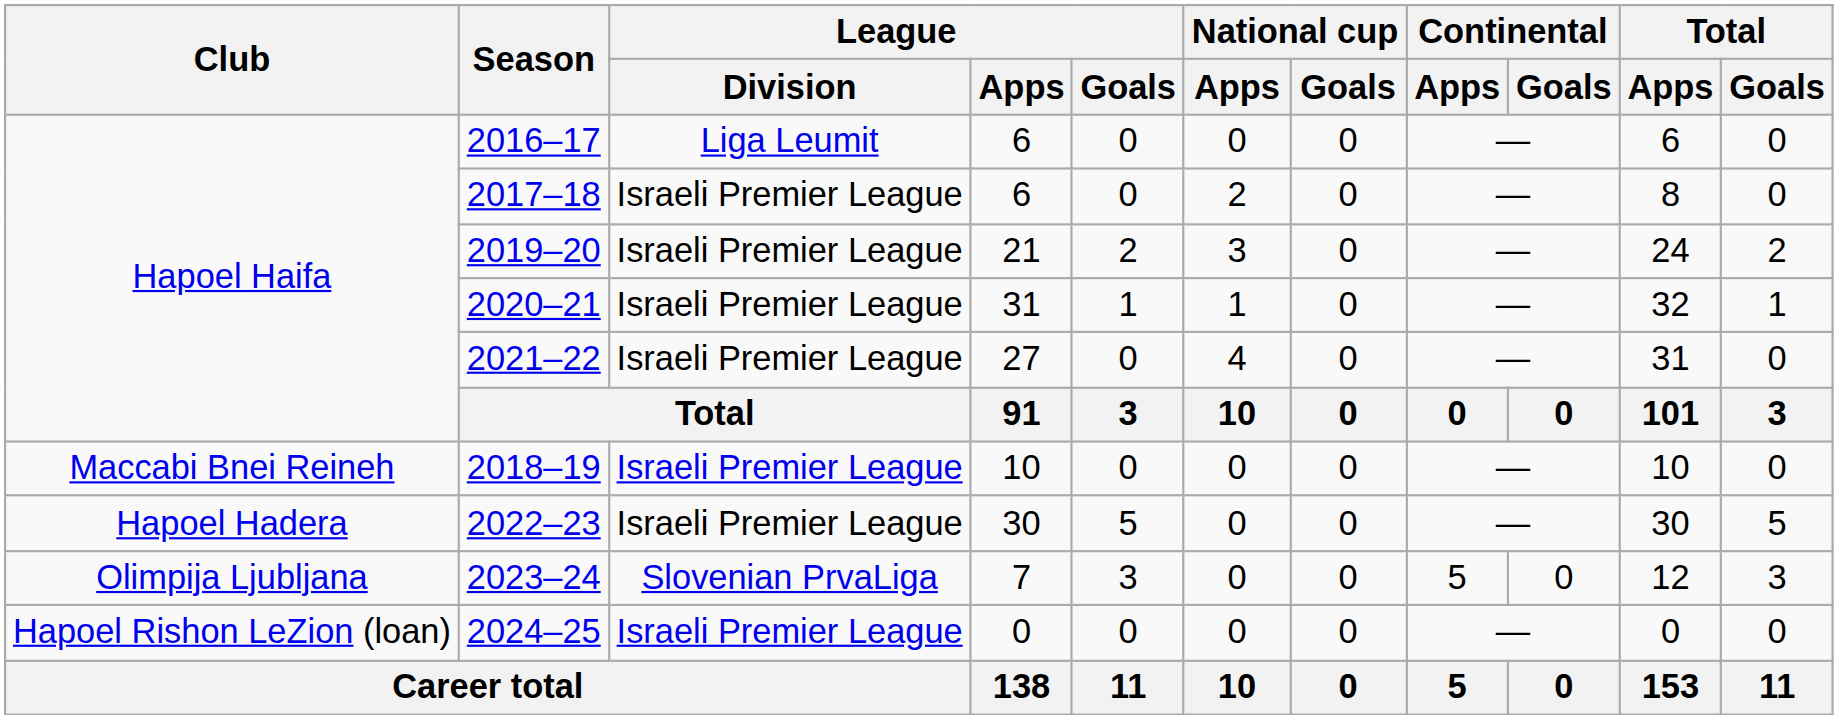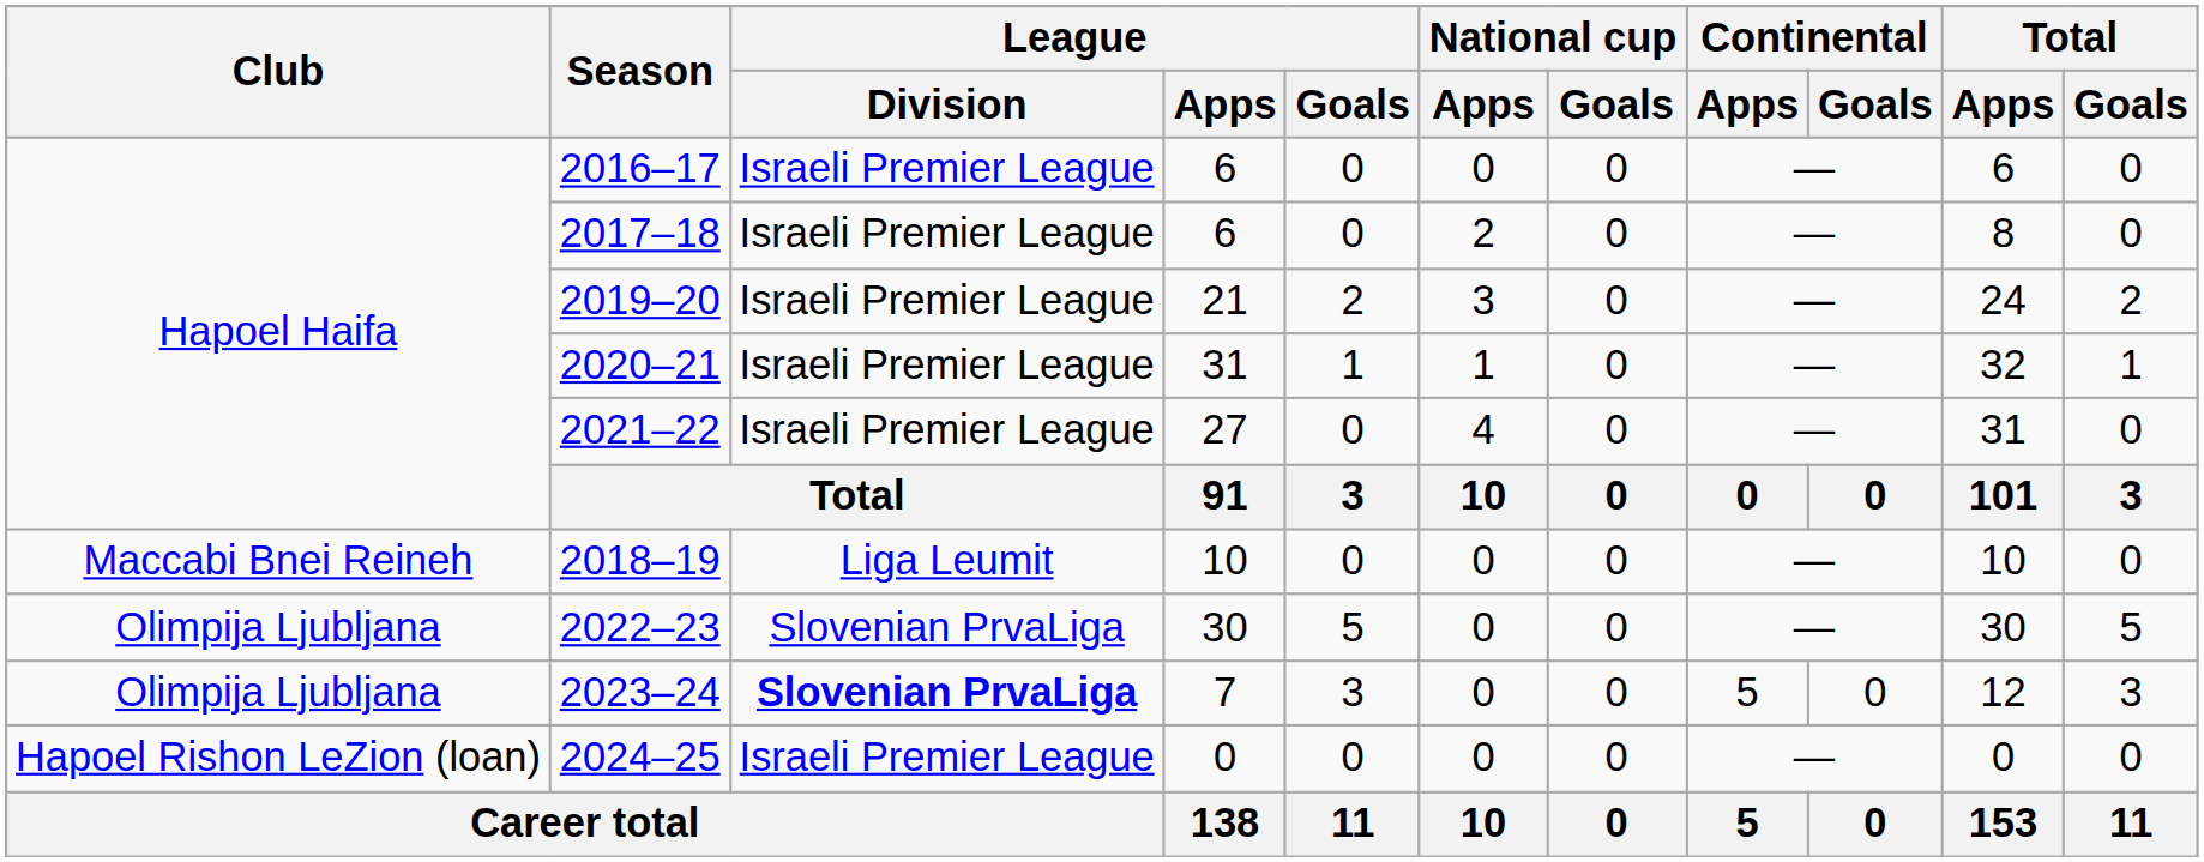 <table class="wikitable" style="text-align:center">
 <tr>
 <th rowspan="2">Club</th>
 <th rowspan="2">Season</th>
 <th colspan="3">League</th>
 <th colspan="2">National cup</th>
 <th colspan="2">Continental</th>
 <th colspan="2">Total</th>
 </tr>
 <tr>
 <th>Division</th>
 <th>Apps</th>
 <th>Goals</th>
 <th>Apps</th>
 <th>Goals</th>
 <th>Apps</th>
 <th>Goals</th>
 <th>Apps</th>
 <th>Goals</th>
 </tr>
 <tr>
 <td rowspan=6><a href='#'>Hapoel Haifa</a></td>
 <td><a href='#'>2016–17</a></td>
-<td><a href='#'>Liga Leumit</a></td>
+<td><a href='#'>Israeli Premier League</a></td>
 <td>6</td>
 <td>0</td>
 <td>0</td>
 <td>0</td>
 <td colspan="2">—</td>
 <td>6</td>
 <td>0</td>
 </tr>
 <tr>
 <td><a href='#'>2017–18</a></td>
 <td>Israeli Premier League</td>
 <td>6</td>
 <td>0</td>
 <td>2</td>
 <td>0</td>
 <td colspan="2">—</td>
 <td>8</td>
 <td>0</td>
 </tr>
 <tr>
 <td><a href='#'>2019–20</a></td>
 <td>Israeli Premier League</td>
 <td>21</td>
 <td>2</td>
 <td>3</td>
 <td>0</td>
 <td colspan="2">—</td>
 <td>24</td>
 <td>2</td>
 </tr>
 <tr>
 <td><a href='#'>2020–21</a></td>
 <td>Israeli Premier League</td>
 <td>31</td>
 <td>1</td>
 <td>1</td>
 <td>0</td>
 <td colspan="2">—</td>
 <td>32</td>
 <td>1</td>
 </tr>
 <tr>
 <td><a href='#'>2021–22</a></td>
 <td>Israeli Premier League</td>
 <td>27</td>
 <td>0</td>
 <td>4</td>
 <td>0</td>
 <td colspan="2">—</td>
 <td>31</td>
 <td>0</td>
 </tr>
 <tr>
 <th colspan="2">Total</th>
 <th>91</th>
 <th>3</th>
 <th>10</th>
 <th>0</th>
 <th>0</th>
 <th>0</th>
 <th>101</th>
 <th>3</th>
 </tr>
 <tr>
 <td><a href='#'>Maccabi Bnei Reineh</a></td>
 <td><a href='#'>2018–19</a></td>
-<td><a href='#'>Israeli Premier League</a></td>
+<td><a href='#'>Liga Leumit</a></td>
 <td>10</td>
 <td>0</td>
 <td>0</td>
 <td>0</td>
 <td colspan="2">—</td>
 <td>10</td>
 <td>0</td>
 </tr>
 <tr>
-<td><a href='#'>Hapoel Hadera</a></td>
+<td><a href='#'>Olimpija Ljubljana</a></td>
 <td><a href='#'>2022–23</a></td>
-<td>Israeli Premier League</td>
+<td><a href='#'>Slovenian PrvaLiga</a></td>
 <td>30</td>
 <td>5</td>
 <td>0</td>
 <td>0</td>
 <td colspan="2">—</td>
 <td>30</td>
 <td>5</td>
 </tr>
 <tr>
 <td><a href='#'>Olimpija Ljubljana</a></td>
 <td><a href='#'>2023–24</a></td>
-<td><a href='#'>Slovenian PrvaLiga</a></td>
+<td><strong><a href='#'>Slovenian PrvaLiga</a></strong></td>
 <td>7</td>
 <td>3</td>
 <td>0</td>
 <td>0</td>
 <td>5</td>
 <td>0</td>
 <td>12</td>
 <td>3</td>
 </tr>
 <tr>
 <td><a href='#'>Hapoel Rishon LeZion</a> (loan)</td>
 <td><a href='#'>2024–25</a></td>
 <td><a href='#'>Israeli Premier League</a></td>
 <td>0</td>
 <td>0</td>
 <td>0</td>
 <td>0</td>
 <td colspan="2">—</td>
 <td>0</td>
 <td>0</td>
 </tr>
 <tr>
 <th colspan="3">Career total</th>
 <th>138</th>
 <th>11</th>
 <th>10</th>
 <th>0</th>
 <th>5</th>
 <th>0</th>
 <th>153</th>
 <th>11</th>
 </tr>
 </table>
